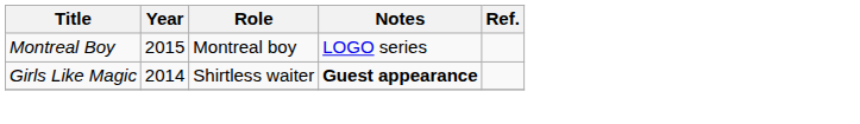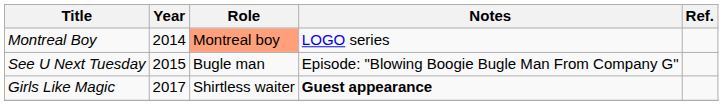 <table class="wikitable sortable">
 <tr>
 <th>Title</th>
 <th>Year</th>
 <th>Role</th>
 <th class="unsortable">Notes</th>
 <th class="unsortable">Ref.</th>
 </tr>
 <tr>
 <td><em>Montreal Boy</em></td>
-<td>2015</td>
-<td>Montreal boy</td>
+<td>2014</td>
+<td style="background: lightsalmon;">Montreal boy</td>
 <td><a href='#'>LOGO</a> series</td>
 <td></td>
 </tr>
 <tr>
+<td><em>See U Next Tuesday</em></td>
+<td>2015</td>
+<td>Bugle man</td>
+<td>Episode: "Blowing Boogie Bugle Man From Company G"</td>
+<td></td>
+</tr>
+<tr>
 <td><em>Girls Like Magic</em></td>
-<td>2014</td>
+<td>2017</td>
 <td>Shirtless waiter</td>
 <td><strong>Guest appearance</strong></td>
 <td></td>
 </tr>
 <tr>
 </tr>
 </table>
